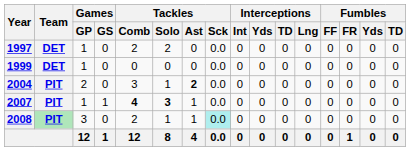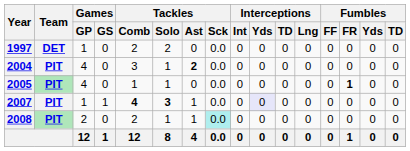 <table class="wikitable" style="text-align:center">
 <tr>
 <th rowspan="2">Year</th>
 <th rowspan="2">Team</th>
 <th colspan="2">Games</th>
 <th colspan="4">Tackles</th>
 <th colspan="4">Interceptions</th>
 <th colspan="4">Fumbles</th>
 </tr>
 <tr>
 <th>GP</th>
 <th>GS</th>
 <th>Comb</th>
 <th>Solo</th>
 <th>Ast</th>
 <th>Sck</th>
 <th>Int</th>
 <th>Yds</th>
 <th>TD</th>
 <th>Lng</th>
 <th>FF</th>
 <th>FR</th>
 <th>Yds</th>
 <th>TD</th>
 </tr>
 <tr>
 <th><a href='#'>1997</a></th>
 <th><a href='#'>DET</a></th>
 <td>1</td>
 <td>0</td>
 <td>2</td>
 <td>2</td>
 <td>0</td>
 <td>0.0</td>
 <td>0</td>
 <td>0</td>
 <td>0</td>
 <td>0</td>
 <td>0</td>
 <td>0</td>
 <td>0</td>
 <td>0</td>
 </tr>
 <tr>
-<th><a href='#'>1999</a></th>
-<th><a href='#'>DET</a></th>
-<td>1</td>
-<td>0</td>
-<td>0</td>
-<td>0</td>
-<td>0</td>
-<td>0.0</td>
-<td>0</td>
-<td>0</td>
-<td>0</td>
-<td>0</td>
-<td>0</td>
-<td>0</td>
-<td>0</td>
-<td>0</td>
-</tr>
-<tr>
 <th><a href='#'>2004</a></th>
 <th><a href='#'>PIT</a></th>
-<td>2</td>
+<td>4</td>
 <td>0</td>
 <td>3</td>
 <td>1</td>
 <td><strong>2</strong></td>
 <td>0.0</td>
 <td>0</td>
 <td>0</td>
 <td>0</td>
 <td>0</td>
 <td>0</td>
 <td>0</td>
 <td>0</td>
 <td>0</td>
 </tr>
 <tr>
+<th><a href='#'>2005</a></th>
+<th style="background:#afe6ba; width:3em;"><a href='#'>PIT</a></th>
+<td>4</td>
+<td>0</td>
+<td>1</td>
+<td>1</td>
+<td>0</td>
+<td>0.0</td>
+<td>0</td>
+<td>0</td>
+<td>0</td>
+<td>0</td>
+<td>0</td>
+<td><strong>1</strong></td>
+<td>0</td>
+<td>0</td>
+</tr>
+<tr>
 <th><a href='#'>2007</a></th>
 <th><a href='#'>PIT</a></th>
 <td>1</td>
 <td>1</td>
 <td><strong>4</strong></td>
 <td><strong>3</strong></td>
 <td>1</td>
 <td>0.0</td>
 <td>0</td>
-<td>0</td>
+<td style="background: lavender;">0</td>
 <td>0</td>
 <td>0</td>
 <td>0</td>
 <td>0</td>
 <td>0</td>
 <td>0</td>
 </tr>
 <tr>
 <th><a href='#'>2008</a></th>
 <th style="background:#afe6ba; width:3em;"><a href='#'>PIT</a></th>
-<td>3</td>
+<td>2</td>
 <td>0</td>
 <td>2</td>
 <td>1</td>
 <td>1</td>
 <td style="background: paleturquoise;">0.0</td>
 <td>0</td>
 <td>0</td>
 <td>0</td>
 <td>0</td>
 <td>0</td>
 <td>0</td>
 <td>0</td>
 <td>0</td>
 </tr>
 <tr>
 <th colspan="2"></th>
 <th>12</th>
 <th>1</th>
 <th>12</th>
 <th>8</th>
 <th>4</th>
 <th>0.0</th>
 <th>0</th>
 <th>0</th>
 <th>0</th>
 <th>0</th>
 <th>0</th>
 <th>1</th>
 <th>0</th>
 <th>0</th>
 </tr>
 </table>
